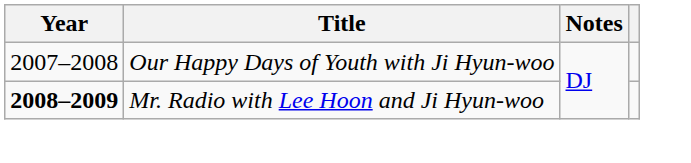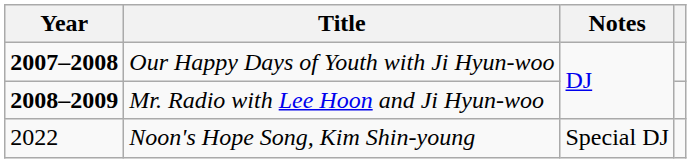 <table class="wikitable sortable">
 <tr>
 <th scope="col">Year</th>
 <th scope="col">Title</th>
 <th scope="col">Notes</th>
 <th scope="col" class="unsortable"></th>
 </tr>
 <tr>
-<td>2007–2008</td>
+<td><strong>2007–2008</strong></td>
 <td><em>Our Happy Days of Youth with Ji Hyun-woo</em></td>
 <td rowspan="2"><a href='#'>DJ</a></td>
 <td></td>
 </tr>
 <tr>
 <td><strong>2008–2009</strong></td>
 <td><em>Mr. Radio with <a href='#'>Lee Hoon</a> and Ji Hyun-woo</em></td>
 <td></td>
 </tr>
+<tr>
+<td>2022</td>
+<td><em>Noon's Hope Song, Kim Shin-young</em></td>
+<td>Special DJ</td>
+<td></td>
+</tr>
 </table>
